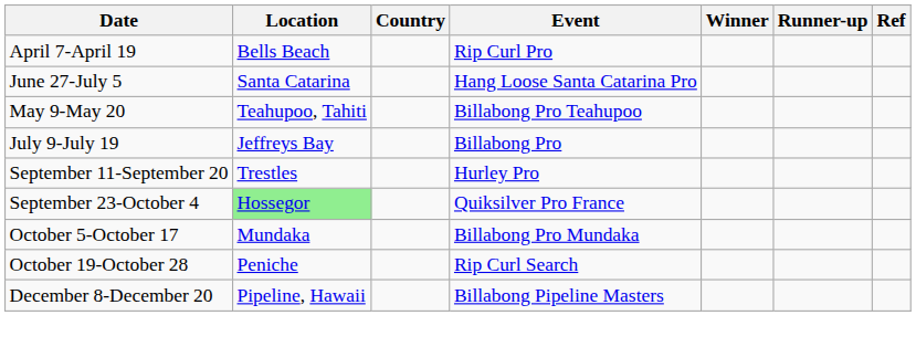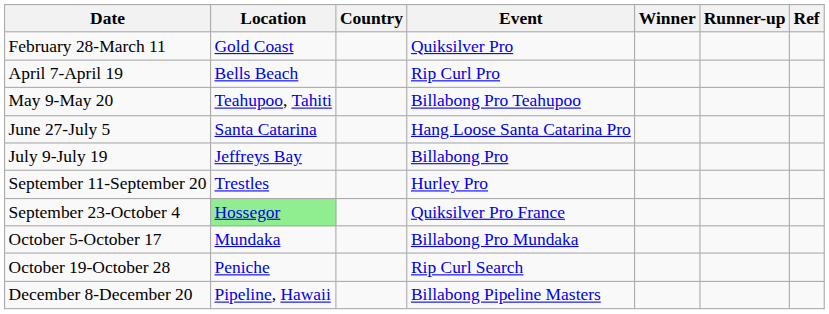 <table class="wikitable">
 <tr>
 <th>Date</th>
 <th>Location</th>
 <th>Country</th>
 <th>Event</th>
 <th>Winner</th>
 <th>Runner-up</th>
 <th>Ref</th>
 </tr>
 <tr>
+<td>February 28-March 11</td>
+<td><a href='#'>Gold Coast</a></td>
+<td></td>
+<td><a href='#'>Quiksilver Pro</a></td>
+<td></td>
+<td></td>
+<td></td>
+</tr>
+<tr>
 <td>April 7-April 19</td>
 <td><a href='#'>Bells Beach</a></td>
 <td></td>
 <td><a href='#'>Rip Curl Pro</a></td>
 <td></td>
 <td></td>
 <td></td>
 </tr>
 <tr>
-<td>June 27-July 5</td>
-<td><a href='#'>Santa Catarina</a></td>
+<td>May 9-May 20</td>
+<td><a href='#'>Teahupoo</a>, <a href='#'>Tahiti</a></td>
 <td></td>
-<td><a href='#'>Hang Loose Santa Catarina Pro</a></td>
+<td><a href='#'>Billabong Pro Teahupoo</a></td>
 <td></td>
 <td></td>
 <td></td>
 </tr>
 <tr>
-<td>May 9-May 20</td>
-<td><a href='#'>Teahupoo</a>, <a href='#'>Tahiti</a></td>
+<td>June 27-July 5</td>
+<td><a href='#'>Santa Catarina</a></td>
 <td></td>
-<td><a href='#'>Billabong Pro Teahupoo</a></td>
+<td><a href='#'>Hang Loose Santa Catarina Pro</a></td>
 <td></td>
 <td></td>
 <td></td>
 </tr>
 <tr>
 <td>July 9-July 19</td>
 <td><a href='#'>Jeffreys Bay</a></td>
 <td></td>
 <td><a href='#'>Billabong Pro</a></td>
 <td></td>
 <td></td>
 <td></td>
 </tr>
 <tr>
 <td>September 11-September 20</td>
 <td><a href='#'>Trestles</a></td>
 <td></td>
 <td><a href='#'>Hurley Pro</a></td>
 <td></td>
 <td></td>
 <td></td>
 </tr>
 <tr>
 <td>September 23-October 4</td>
 <td style="background: lightgreen;"><a href='#'>Hossegor</a></td>
 <td></td>
 <td><a href='#'>Quiksilver Pro France</a></td>
 <td></td>
 <td></td>
 <td></td>
 </tr>
 <tr>
 <td>October 5-October 17</td>
 <td><a href='#'>Mundaka</a></td>
 <td></td>
 <td><a href='#'>Billabong Pro Mundaka</a></td>
 <td></td>
 <td></td>
 <td></td>
 </tr>
 <tr>
 <td>October 19-October 28</td>
 <td><a href='#'>Peniche</a></td>
 <td></td>
 <td><a href='#'>Rip Curl Search</a></td>
 <td></td>
 <td></td>
 <td></td>
 </tr>
 <tr>
 <td>December 8-December 20</td>
 <td><a href='#'>Pipeline</a>, <a href='#'>Hawaii</a></td>
 <td></td>
 <td><a href='#'>Billabong Pipeline Masters</a></td>
 <td></td>
 <td></td>
 <td></td>
 </tr>
 </table>
